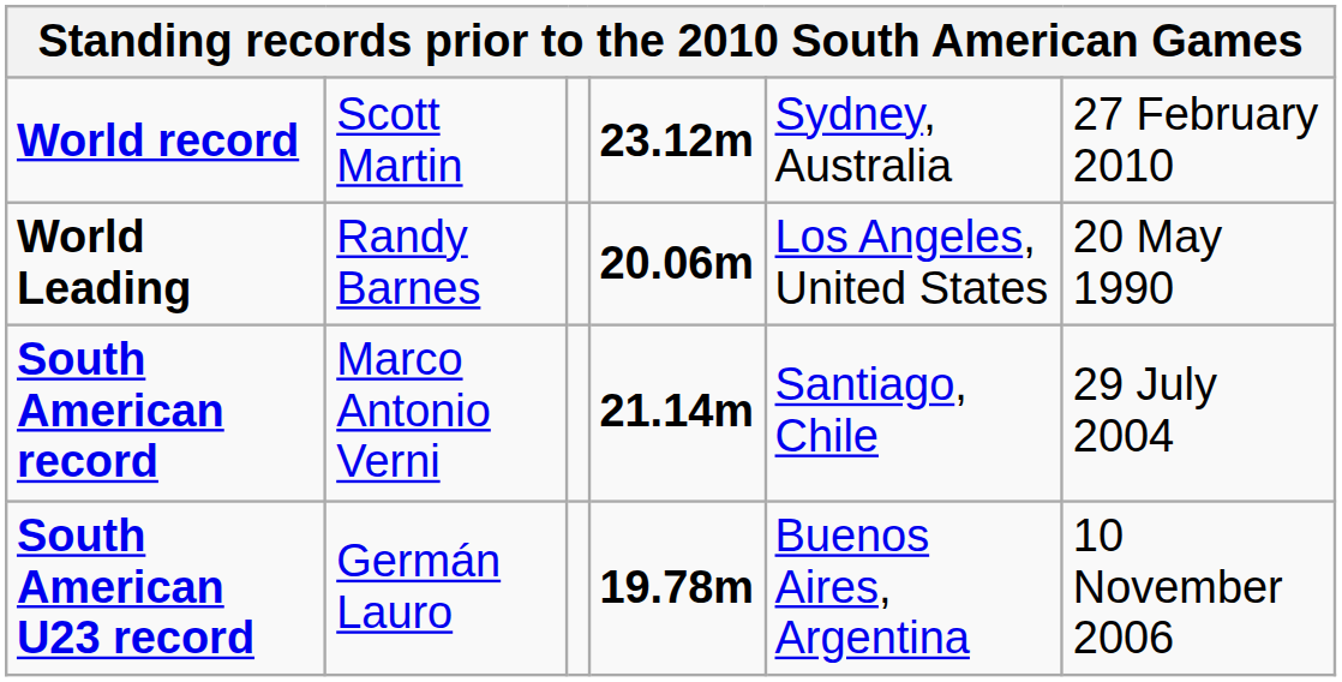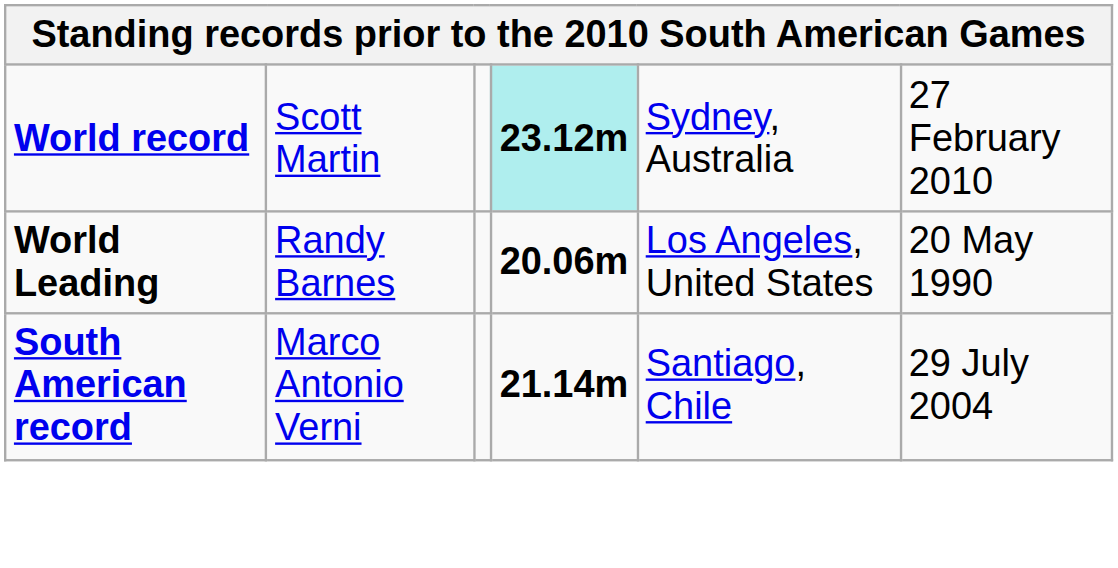 <table class="wikitable" width=75%>
 <tr>
 <th colspan="6">Standing records prior to the 2010 South American Games</th>
 </tr>
 <tr>
 <td><strong><a href='#'>World record</a></strong></td>
 <td><a href='#'>Scott Martin</a></td>
 <td align=left></td>
-<td><strong>23.12m</strong></td>
+<td style="background: paleturquoise;"><strong>23.12m</strong></td>
 <td><a href='#'>Sydney</a>, Australia</td>
 <td>27 February 2010</td>
 </tr>
 <tr>
 <td><strong>World Leading</strong></td>
 <td><a href='#'>Randy Barnes</a></td>
 <td align=left></td>
 <td><strong>20.06m</strong></td>
 <td><a href='#'>Los Angeles</a>, United States</td>
 <td>20 May 1990</td>
 </tr>
 <tr>
 <td><strong><a href='#'>South American record</a></strong></td>
 <td><a href='#'>Marco Antonio Verni</a></td>
 <td align=left></td>
 <td><strong>21.14m</strong></td>
 <td><a href='#'>Santiago</a>, <a href='#'>Chile</a></td>
 <td>29 July 2004</td>
 </tr>
-<tr>
-<td><strong><a href='#'>South American U23 record</a></strong></td>
-<td><a href='#'>Germán Lauro</a></td>
-<td align=left></td>
-<td><strong>19.78m</strong></td>
-<td><a href='#'>Buenos Aires</a>, <a href='#'>Argentina</a></td>
-<td>10 November 2006</td>
-</tr>
 </table>
